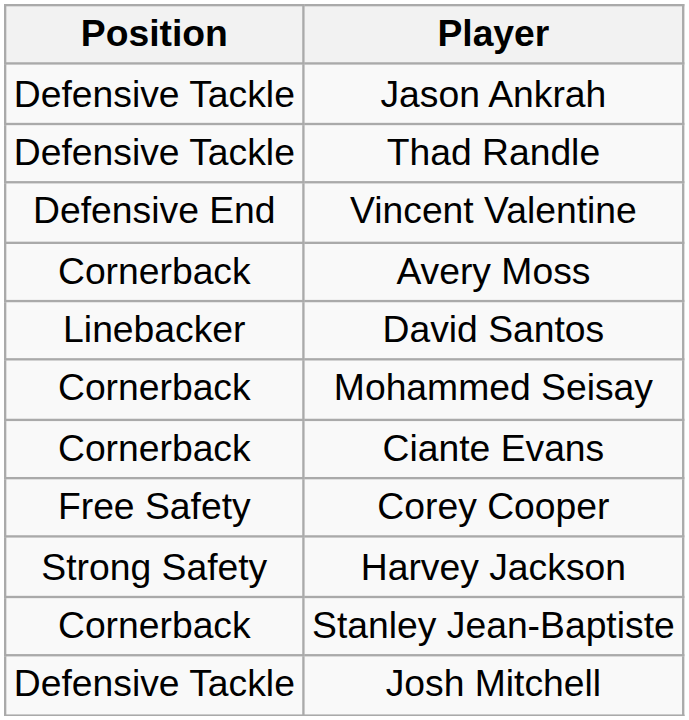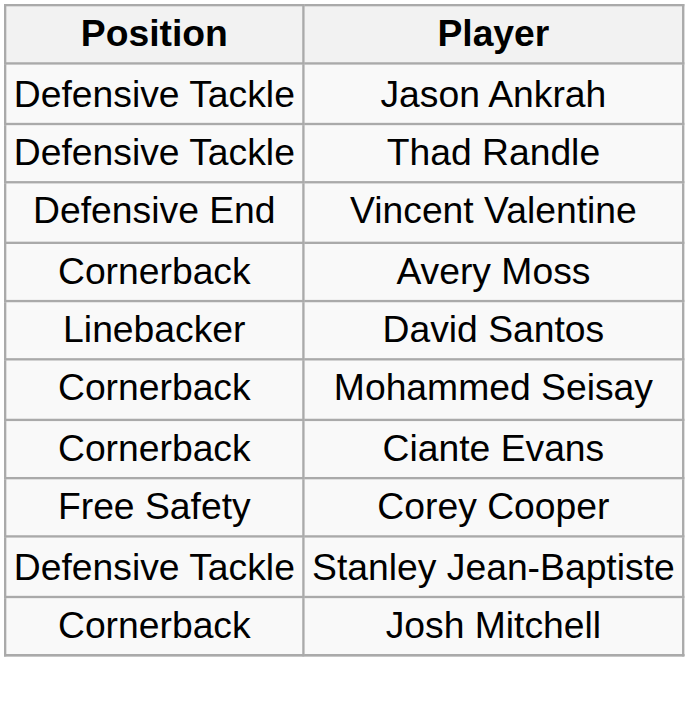 <table class="wikitable" style="text-align: center;">
 <tr>
 <th>Position</th>
 <th>Player</th>
 </tr>
 <tr>
 <td>Defensive Tackle</td>
 <td>Jason Ankrah</td>
 </tr>
 <tr>
 <td>Defensive Tackle</td>
 <td>Thad Randle</td>
 </tr>
 <tr>
 <td>Defensive End</td>
 <td>Vincent Valentine</td>
 </tr>
 <tr>
 <td>Cornerback</td>
 <td>Avery Moss</td>
 </tr>
 <tr>
 <td>Linebacker</td>
 <td>David Santos</td>
 </tr>
 <tr>
 <td>Cornerback</td>
 <td>Mohammed Seisay</td>
 </tr>
 <tr>
 <td>Cornerback</td>
 <td>Ciante Evans</td>
 </tr>
 <tr>
 <td>Free Safety</td>
 <td>Corey Cooper</td>
 </tr>
 <tr>
-<td>Strong Safety</td>
-<td>Harvey Jackson</td>
+<td>Defensive Tackle</td>
+<td>Stanley Jean-Baptiste</td>
 </tr>
 <tr>
 <td>Cornerback</td>
-<td>Stanley Jean-Baptiste</td>
-</tr>
-<tr>
-<td>Defensive Tackle</td>
 <td>Josh Mitchell</td>
 </tr>
 <tr>
 </tr>
 </table>
